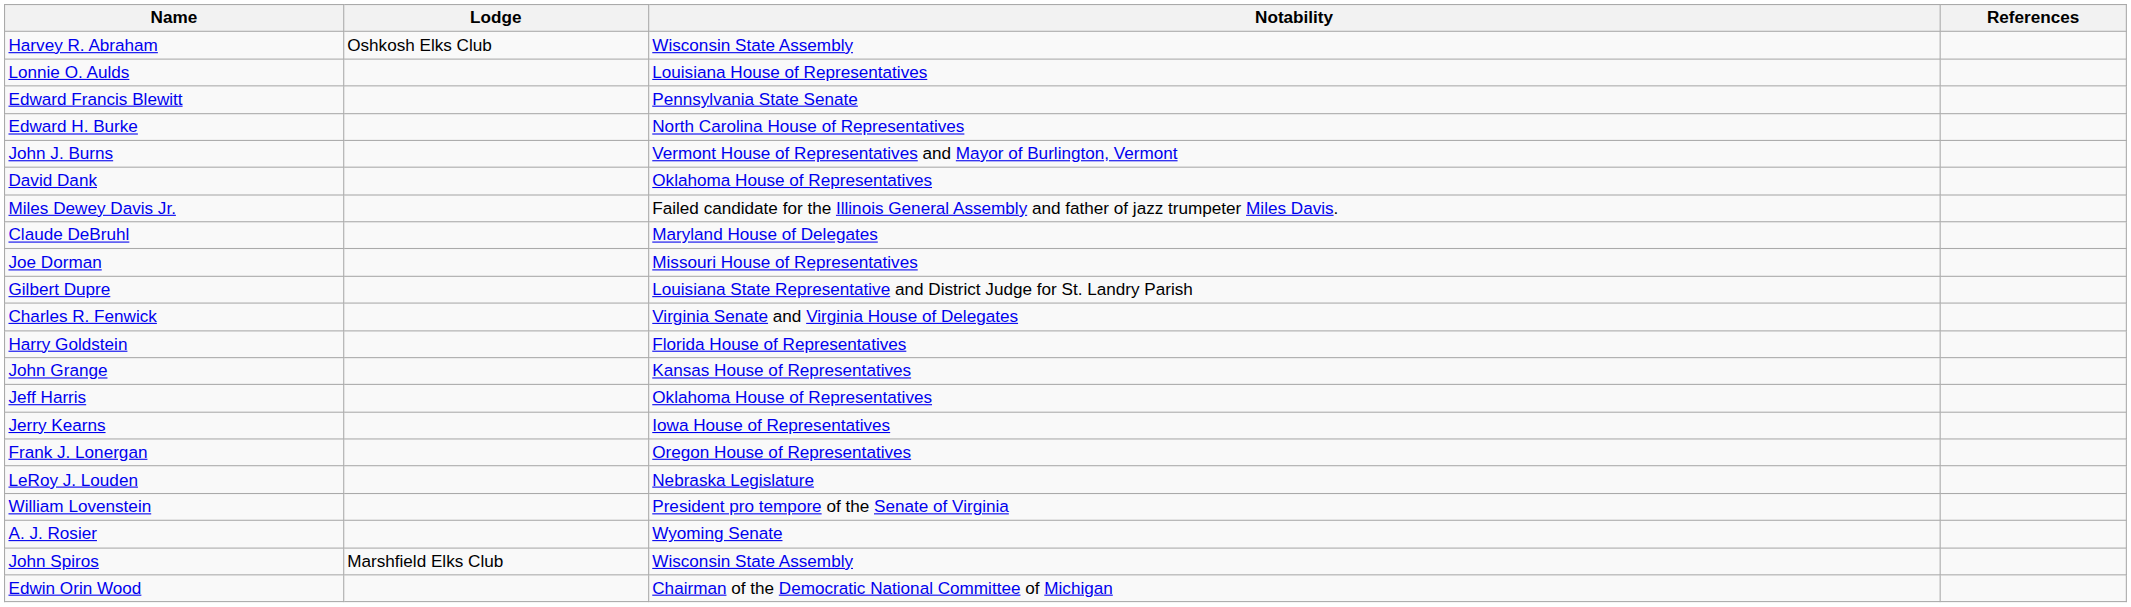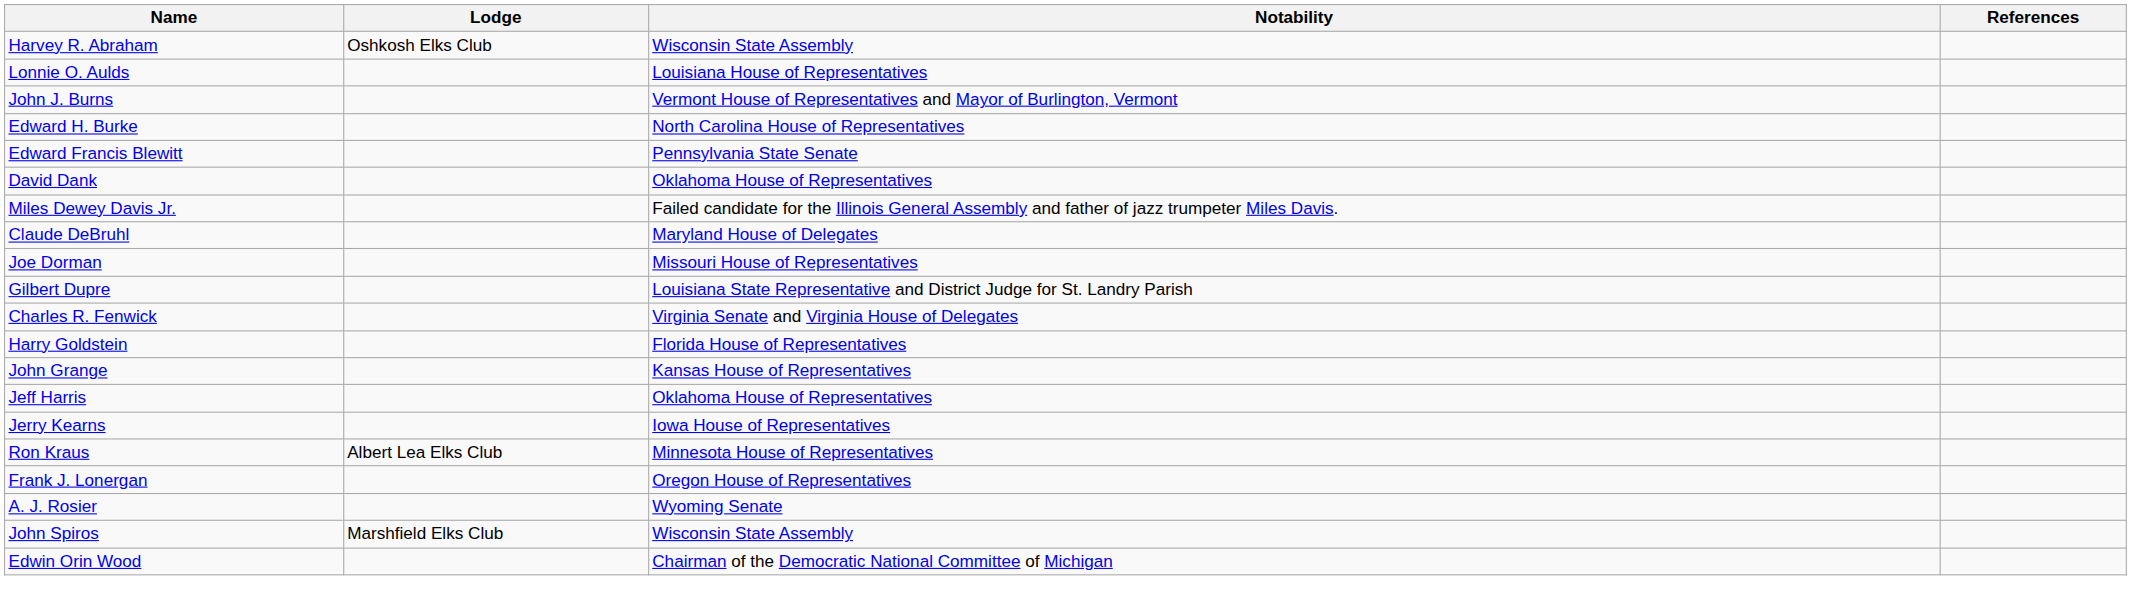 <table class="wikitable sortable" style="width:100%;">
 <tr>
 <th>Name</th>
 <th>Lodge</th>
 <th>Notability</th>
 <th>References</th>
 </tr>
 <tr>
 <td><a href='#'>Harvey R. Abraham</a></td>
 <td>Oshkosh Elks Club</td>
 <td><a href='#'>Wisconsin State Assembly</a></td>
 <td></td>
 </tr>
 <tr>
 <td><a href='#'>Lonnie O. Aulds</a></td>
 <td></td>
 <td><a href='#'>Louisiana House of Representatives</a></td>
 <td></td>
 </tr>
 <tr>
-<td><a href='#'>Edward Francis Blewitt</a></td>
+<td><a href='#'>John J. Burns</a></td>
 <td></td>
-<td><a href='#'>Pennsylvania State Senate</a></td>
+<td><a href='#'>Vermont House of Representatives</a> and <a href='#'>Mayor of Burlington, Vermont</a></td>
 <td></td>
 </tr>
 <tr>
 <td><a href='#'>Edward H. Burke</a></td>
 <td></td>
 <td><a href='#'>North Carolina House of Representatives</a></td>
 <td></td>
 </tr>
 <tr>
-<td><a href='#'>John J. Burns</a></td>
+<td><a href='#'>Edward Francis Blewitt</a></td>
 <td></td>
-<td><a href='#'>Vermont House of Representatives</a> and <a href='#'>Mayor of Burlington, Vermont</a></td>
+<td><a href='#'>Pennsylvania State Senate</a></td>
 <td></td>
 </tr>
 <tr>
 <td><a href='#'>David Dank</a></td>
 <td></td>
 <td><a href='#'>Oklahoma House of Representatives</a></td>
 <td></td>
 </tr>
 <tr>
 <td><a href='#'>Miles Dewey Davis Jr.</a></td>
 <td></td>
 <td>Failed candidate for the <a href='#'>Illinois General Assembly</a> and father of jazz trumpeter <a href='#'>Miles Davis</a>.</td>
 <td></td>
 </tr>
 <tr>
 <td><a href='#'>Claude DeBruhl</a></td>
 <td></td>
 <td><a href='#'>Maryland House of Delegates</a></td>
 <td></td>
 </tr>
 <tr>
 <td><a href='#'>Joe Dorman</a></td>
 <td></td>
 <td><a href='#'>Missouri House of Representatives</a></td>
 <td></td>
 </tr>
 <tr>
 <td><a href='#'>Gilbert Dupre</a></td>
 <td></td>
 <td><a href='#'>Louisiana State Representative</a> and District Judge for St. Landry Parish</td>
 <td></td>
 </tr>
 <tr>
 <td><a href='#'>Charles R. Fenwick</a></td>
 <td></td>
 <td><a href='#'>Virginia Senate</a> and <a href='#'>Virginia House of Delegates</a></td>
 <td></td>
 </tr>
 <tr>
 <td><a href='#'>Harry Goldstein</a></td>
 <td></td>
 <td><a href='#'>Florida House of Representatives</a></td>
 <td></td>
 </tr>
 <tr>
 <td><a href='#'>John Grange</a></td>
 <td></td>
 <td><a href='#'>Kansas House of Representatives</a></td>
 <td></td>
 </tr>
 <tr>
 <td><a href='#'>Jeff Harris</a></td>
 <td></td>
 <td><a href='#'>Oklahoma House of Representatives</a></td>
 <td></td>
 </tr>
 <tr>
 <td><a href='#'>Jerry Kearns</a></td>
 <td></td>
 <td><a href='#'>Iowa House of Representatives</a></td>
 <td></td>
 </tr>
 <tr>
+<td><a href='#'>Ron Kraus</a></td>
+<td>Albert Lea Elks Club</td>
+<td><a href='#'>Minnesota House of Representatives</a></td>
+<td></td>
+</tr>
+<tr>
 <td><a href='#'>Frank J. Lonergan</a></td>
 <td></td>
 <td><a href='#'>Oregon House of Representatives</a></td>
-<td></td>
-</tr>
-<tr>
-<td><a href='#'>LeRoy J. Louden</a></td>
-<td></td>
-<td><a href='#'>Nebraska Legislature</a></td>
-<td></td>
-</tr>
-<tr>
-<td><a href='#'>William Lovenstein</a></td>
-<td></td>
-<td><a href='#'>President pro tempore</a> of the <a href='#'>Senate of Virginia</a></td>
 <td></td>
 </tr>
 <tr>
 <td><a href='#'>A. J. Rosier</a></td>
 <td></td>
 <td><a href='#'>Wyoming Senate</a></td>
 <td></td>
 </tr>
 <tr>
 <td><a href='#'>John Spiros</a></td>
 <td>Marshfield Elks Club</td>
 <td><a href='#'>Wisconsin State Assembly</a></td>
 <td></td>
 </tr>
 <tr>
 <td><a href='#'>Edwin Orin Wood</a></td>
 <td></td>
 <td><a href='#'>Chairman</a> of the <a href='#'>Democratic National Committee</a> of <a href='#'>Michigan</a></td>
 <td></td>
 </tr>
 </table>
